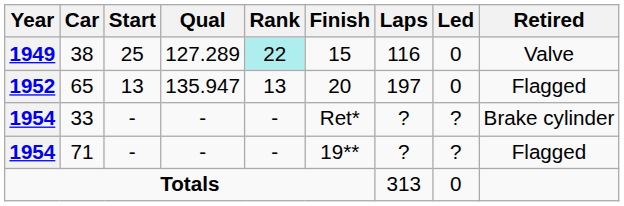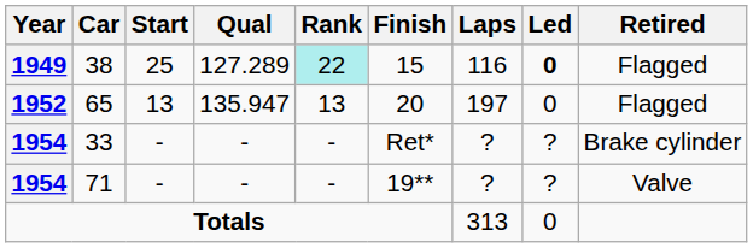 <table class="wikitable" style="text-align:center">
 <tr>
 <th>Year</th>
 <th>Car</th>
 <th>Start</th>
 <th>Qual</th>
 <th>Rank</th>
 <th>Finish</th>
 <th>Laps</th>
 <th>Led</th>
 <th>Retired</th>
 </tr>
 <tr>
 <th><a href='#'>1949</a></th>
 <td>38</td>
 <td>25</td>
 <td>127.289</td>
 <td style="background: paleturquoise;">22</td>
 <td>15</td>
 <td>116</td>
-<td>0</td>
-<td>Valve</td>
+<td><strong>0</strong></td>
+<td>Flagged</td>
 </tr>
 <tr>
 <th><a href='#'>1952</a></th>
 <td>65</td>
 <td>13</td>
 <td>135.947</td>
 <td>13</td>
 <td>20</td>
 <td>197</td>
 <td>0</td>
 <td>Flagged</td>
 </tr>
 <tr>
 <th><a href='#'>1954</a></th>
 <td>33</td>
 <td>-</td>
 <td>-</td>
 <td>-</td>
 <td>Ret*</td>
 <td>?</td>
 <td>?</td>
 <td>Brake cylinder</td>
 </tr>
 <tr>
 <th><a href='#'>1954</a></th>
 <td>71</td>
 <td>-</td>
 <td>-</td>
 <td>-</td>
 <td>19**</td>
 <td>?</td>
 <td>?</td>
-<td>Flagged</td>
+<td>Valve</td>
 </tr>
 <tr>
 <td colspan=6><strong>Totals</strong></td>
 <td>313</td>
 <td>0</td>
 <td></td>
 </tr>
 </table>
